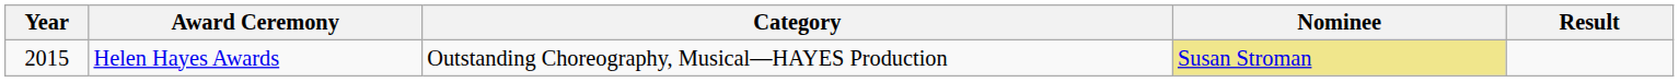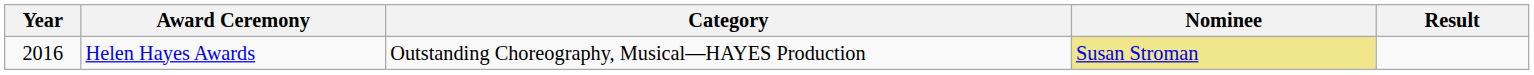 <table class="wikitable" width="95%">
 <tr>
 <th width="5%">Year</th>
 <th width="20%">Award Ceremony</th>
 <th width="45%">Category</th>
 <th width="20%">Nominee</th>
 <th width="10%">Result</th>
 </tr>
 <tr>
-<td rowspan="1" align="center">2015</td>
+<td rowspan="1" align="center">2016</td>
 <td rowspan="1"><a href='#'>Helen Hayes Awards</a></td>
 <td rowspan="1">Outstanding Choreography, Musical—HAYES Production</td>
 <td rowspan="1" style="background: khaki;"><a href='#'>Susan Stroman</a></td>
 <td></td>
 </tr>
 </table>
